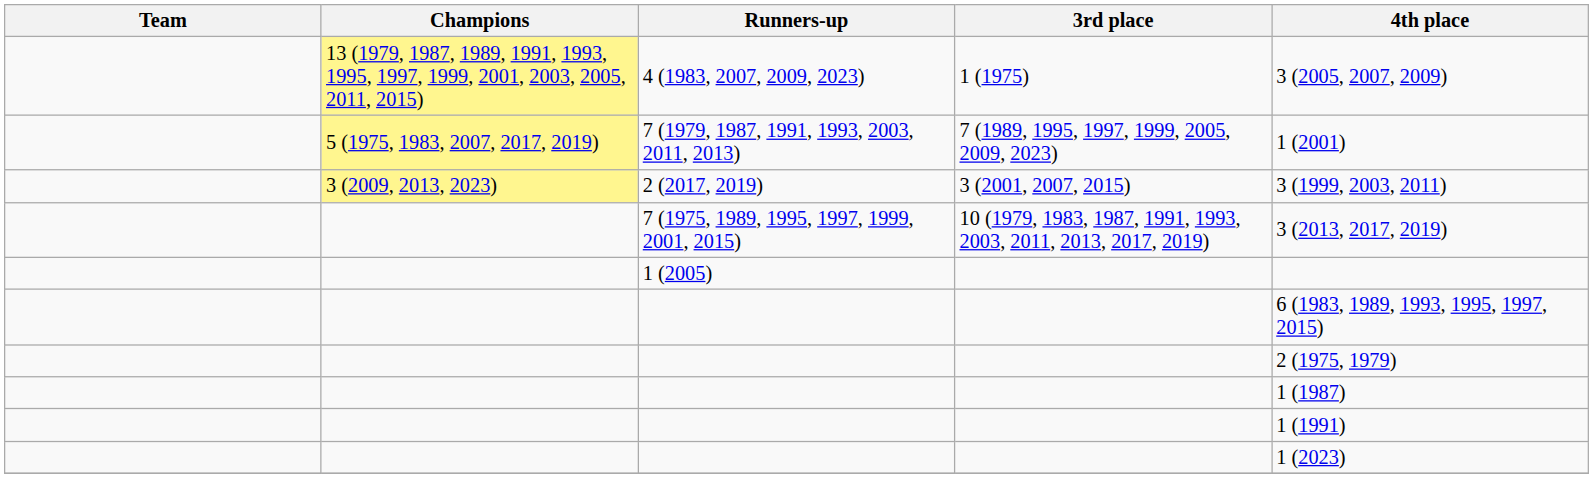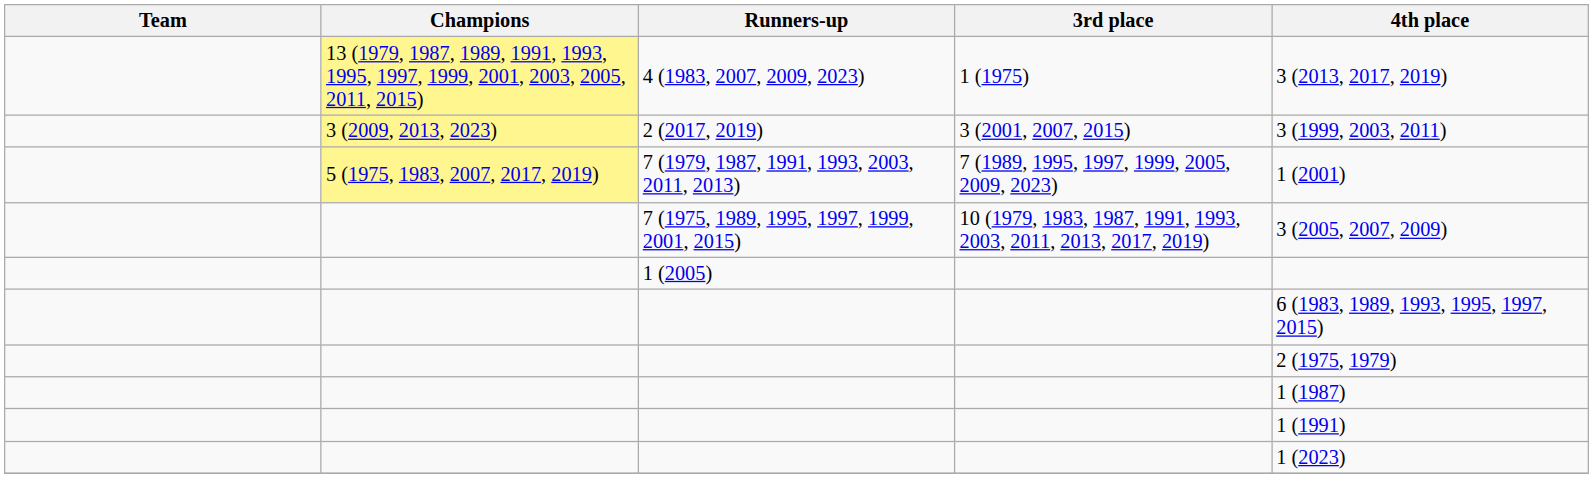 <table class="wikitable";>
 <tr>
 <th style="width:20%">Team</th>
 <th style="width:20%">Champions</th>
 <th style="width:20%">Runners-up</th>
 <th style="width:20%">3rd place</th>
 <th style="width:20%">4th place</th>
 </tr>
 <tr>
 <td></td>
 <td style=background:#FFF68F>13 (<a href='#'>1979</a>, <a href='#'>1987</a>, <a href='#'>1989</a>, <a href='#'>1991</a>, <a href='#'>1993</a>, <a href='#'>1995</a>, <a href='#'>1997</a>, <a href='#'>1999</a>, <a href='#'>2001</a>, <a href='#'>2003</a>, <a href='#'>2005</a>, <a href='#'>2011</a>, <a href='#'>2015</a>)</td>
 <td>4 (<a href='#'>1983</a>, <a href='#'>2007</a>, <a href='#'>2009</a>, <a href='#'>2023</a>)</td>
 <td>1 (<a href='#'>1975</a>)</td>
-<td>3 (<a href='#'>2005</a>, <a href='#'>2007</a>, <a href='#'>2009</a>)</td>
+<td>3 (<a href='#'>2013</a>, <a href='#'>2017</a>, <a href='#'>2019</a>)</td>
+</tr>
+<tr>
+<td></td>
+<td style=background:#FFF68F>3 (<a href='#'>2009</a>, <a href='#'>2013</a>, <a href='#'>2023</a>)</td>
+<td>2 (<a href='#'>2017</a>, <a href='#'>2019</a>)</td>
+<td>3 (<a href='#'>2001</a>, <a href='#'>2007</a>, <a href='#'>2015</a>)</td>
+<td>3 (<a href='#'>1999</a>, <a href='#'>2003</a>, <a href='#'>2011</a>)</td>
 </tr>
 <tr>
 <td></td>
 <td style=background:#FFF68F>5 (<a href='#'>1975</a>, <a href='#'>1983</a>, <a href='#'>2007</a>, <a href='#'>2017</a>, <a href='#'>2019</a>)</td>
 <td>7 (<a href='#'>1979</a>, <a href='#'>1987</a>, <a href='#'>1991</a>, <a href='#'>1993</a>, <a href='#'>2003</a>, <a href='#'>2011</a>, <a href='#'>2013</a>)</td>
 <td>7 (<a href='#'>1989</a>, <a href='#'>1995</a>, <a href='#'>1997</a>, <a href='#'>1999</a>, <a href='#'>2005</a>, <a href='#'>2009</a>, <a href='#'>2023</a>)</td>
 <td>1 (<a href='#'>2001</a>)</td>
 </tr>
 <tr>
 <td></td>
-<td style=background:#FFF68F>3 (<a href='#'>2009</a>, <a href='#'>2013</a>, <a href='#'>2023</a>)</td>
-<td>2 (<a href='#'>2017</a>, <a href='#'>2019</a>)</td>
-<td>3 (<a href='#'>2001</a>, <a href='#'>2007</a>, <a href='#'>2015</a>)</td>
-<td>3 (<a href='#'>1999</a>, <a href='#'>2003</a>, <a href='#'>2011</a>)</td>
-</tr>
-<tr>
-<td></td>
 <td></td>
 <td>7 (<a href='#'>1975</a>, <a href='#'>1989</a>, <a href='#'>1995</a>, <a href='#'>1997</a>, <a href='#'>1999</a>, <a href='#'>2001</a>, <a href='#'>2015</a>)</td>
 <td>10 (<a href='#'>1979</a>, <a href='#'>1983</a>, <a href='#'>1987</a>, <a href='#'>1991</a>, <a href='#'>1993</a>, <a href='#'>2003</a>, <a href='#'>2011</a>, <a href='#'>2013</a>, <a href='#'>2017</a>, <a href='#'>2019</a>)</td>
-<td>3 (<a href='#'>2013</a>, <a href='#'>2017</a>, <a href='#'>2019</a>)</td>
+<td>3 (<a href='#'>2005</a>, <a href='#'>2007</a>, <a href='#'>2009</a>)</td>
 </tr>
 <tr>
 <td></td>
 <td></td>
 <td>1 (<a href='#'>2005</a>)</td>
 <td></td>
 <td></td>
 </tr>
 <tr>
 <td></td>
 <td></td>
 <td></td>
 <td></td>
 <td>6 (<a href='#'>1983</a>, <a href='#'>1989</a>, <a href='#'>1993</a>, <a href='#'>1995</a>, <a href='#'>1997</a>, <a href='#'>2015</a>)</td>
 </tr>
 <tr>
 <td></td>
 <td></td>
 <td></td>
 <td></td>
 <td>2 (<a href='#'>1975</a>, <a href='#'>1979</a>)</td>
 </tr>
 <tr>
 <td></td>
 <td></td>
 <td></td>
 <td></td>
 <td>1 (<a href='#'>1987</a>)</td>
 </tr>
 <tr>
 <td></td>
 <td></td>
 <td></td>
 <td></td>
 <td>1 (<a href='#'>1991</a>)</td>
 </tr>
 <tr>
 <td></td>
 <td></td>
 <td></td>
 <td></td>
 <td>1 (<a href='#'>2023</a>)</td>
 </tr>
 <tr>
 </tr>
 </table>
